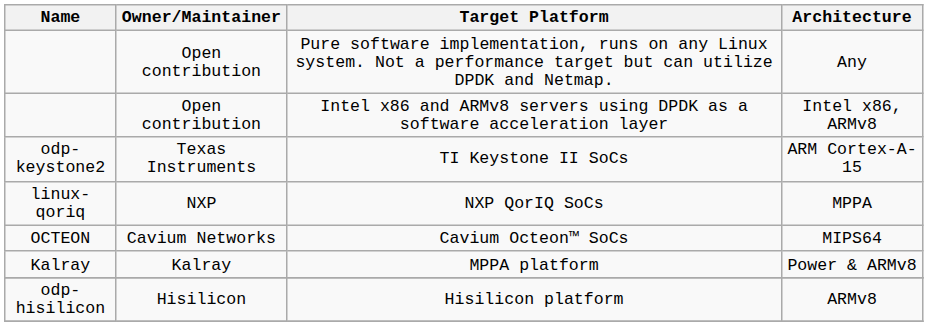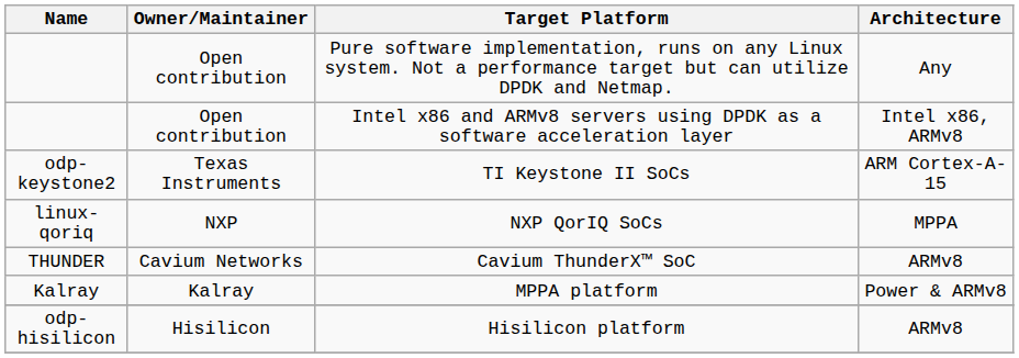 <table class="wikitable" style="font-size: 85%; text-align: center">
 <tr>
 <th>Name</th>
 <th>Owner/Maintainer</th>
 <th>Target Platform</th>
 <th>Architecture</th>
 </tr>
 <tr>
 <td></td>
 <td>Open contribution</td>
 <td>Pure software implementation, runs on any Linux system.  Not a performance target but can utilize DPDK and Netmap.</td>
 <td>Any</td>
 </tr>
 <tr>
 <td></td>
 <td>Open contribution</td>
 <td>Intel x86 and ARMv8 servers using DPDK as a software acceleration layer</td>
 <td>Intel x86, ARMv8</td>
 </tr>
 <tr>
 <td>odp-keystone2</td>
 <td>Texas Instruments</td>
 <td>TI Keystone II SoCs</td>
 <td>ARM Cortex-A-15</td>
 </tr>
 <tr>
 <td>linux-qoriq</td>
 <td>NXP</td>
 <td>NXP QorIQ SoCs</td>
 <td>MPPA</td>
 </tr>
 <tr>
-<td>OCTEON</td>
+<td>THUNDER</td>
 <td>Cavium Networks</td>
-<td>Cavium Octeon™ SoCs</td>
-<td>MIPS64</td>
+<td>Cavium ThunderX™ SoC</td>
+<td>ARMv8</td>
 </tr>
 <tr>
 <td>Kalray</td>
 <td>Kalray</td>
 <td>MPPA platform</td>
 <td>Power & ARMv8</td>
 </tr>
 <tr>
 </tr>
 <tr>
 <td>odp-hisilicon</td>
 <td>Hisilicon</td>
 <td>Hisilicon platform</td>
 <td>ARMv8</td>
 </tr>
 <tr>
 </tr>
 </table>
